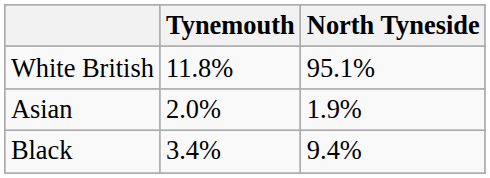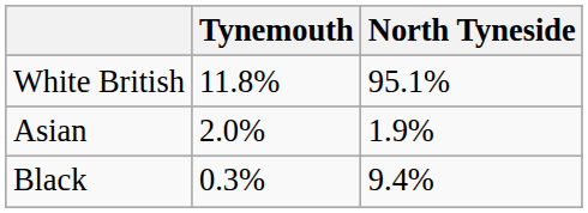 <table class="wikitable">
 <tr>
 <th></th>
 <th>Tynemouth</th>
 <th>North Tyneside</th>
 </tr>
 <tr>
 <td>White British</td>
 <td>11.8%</td>
 <td>95.1%</td>
 </tr>
 <tr>
 <td>Asian</td>
 <td>2.0%</td>
 <td>1.9%</td>
 </tr>
 <tr>
 <td>Black</td>
-<td>3.4%</td>
+<td>0.3%</td>
 <td>9.4%</td>
 </tr>
 </table>
